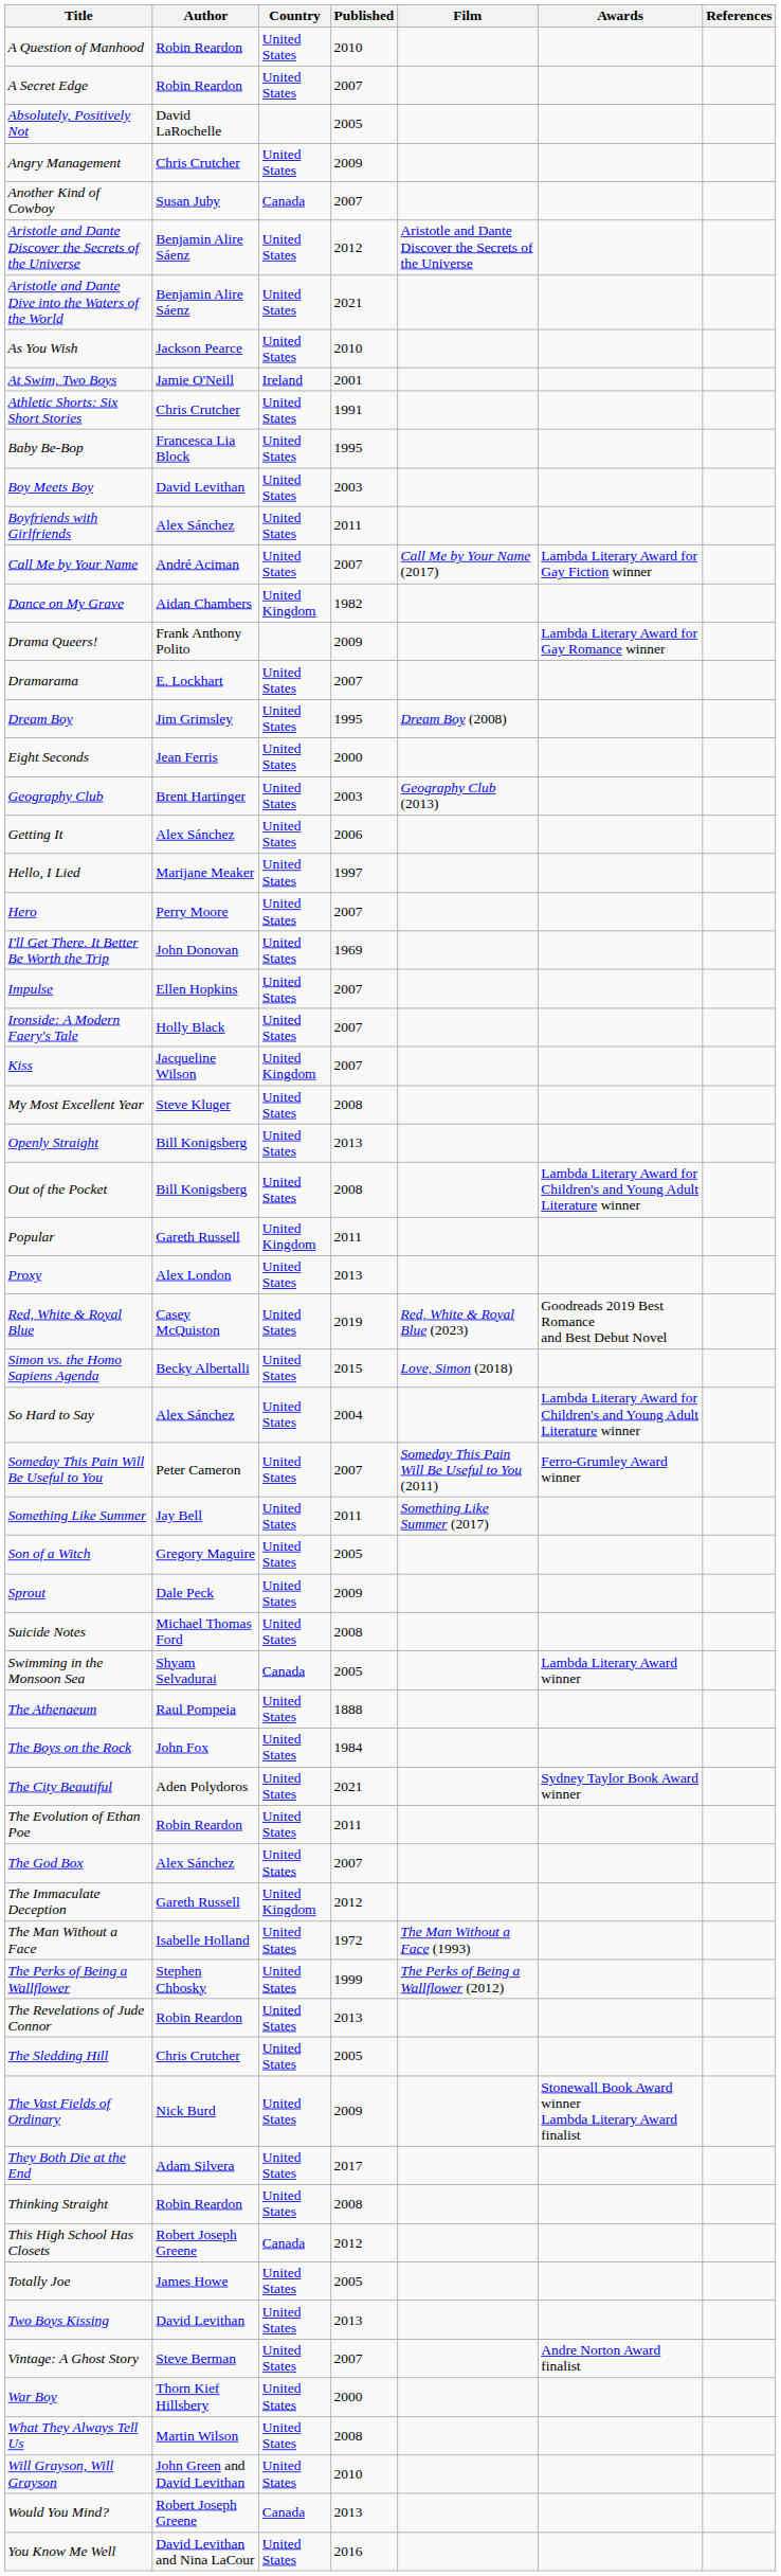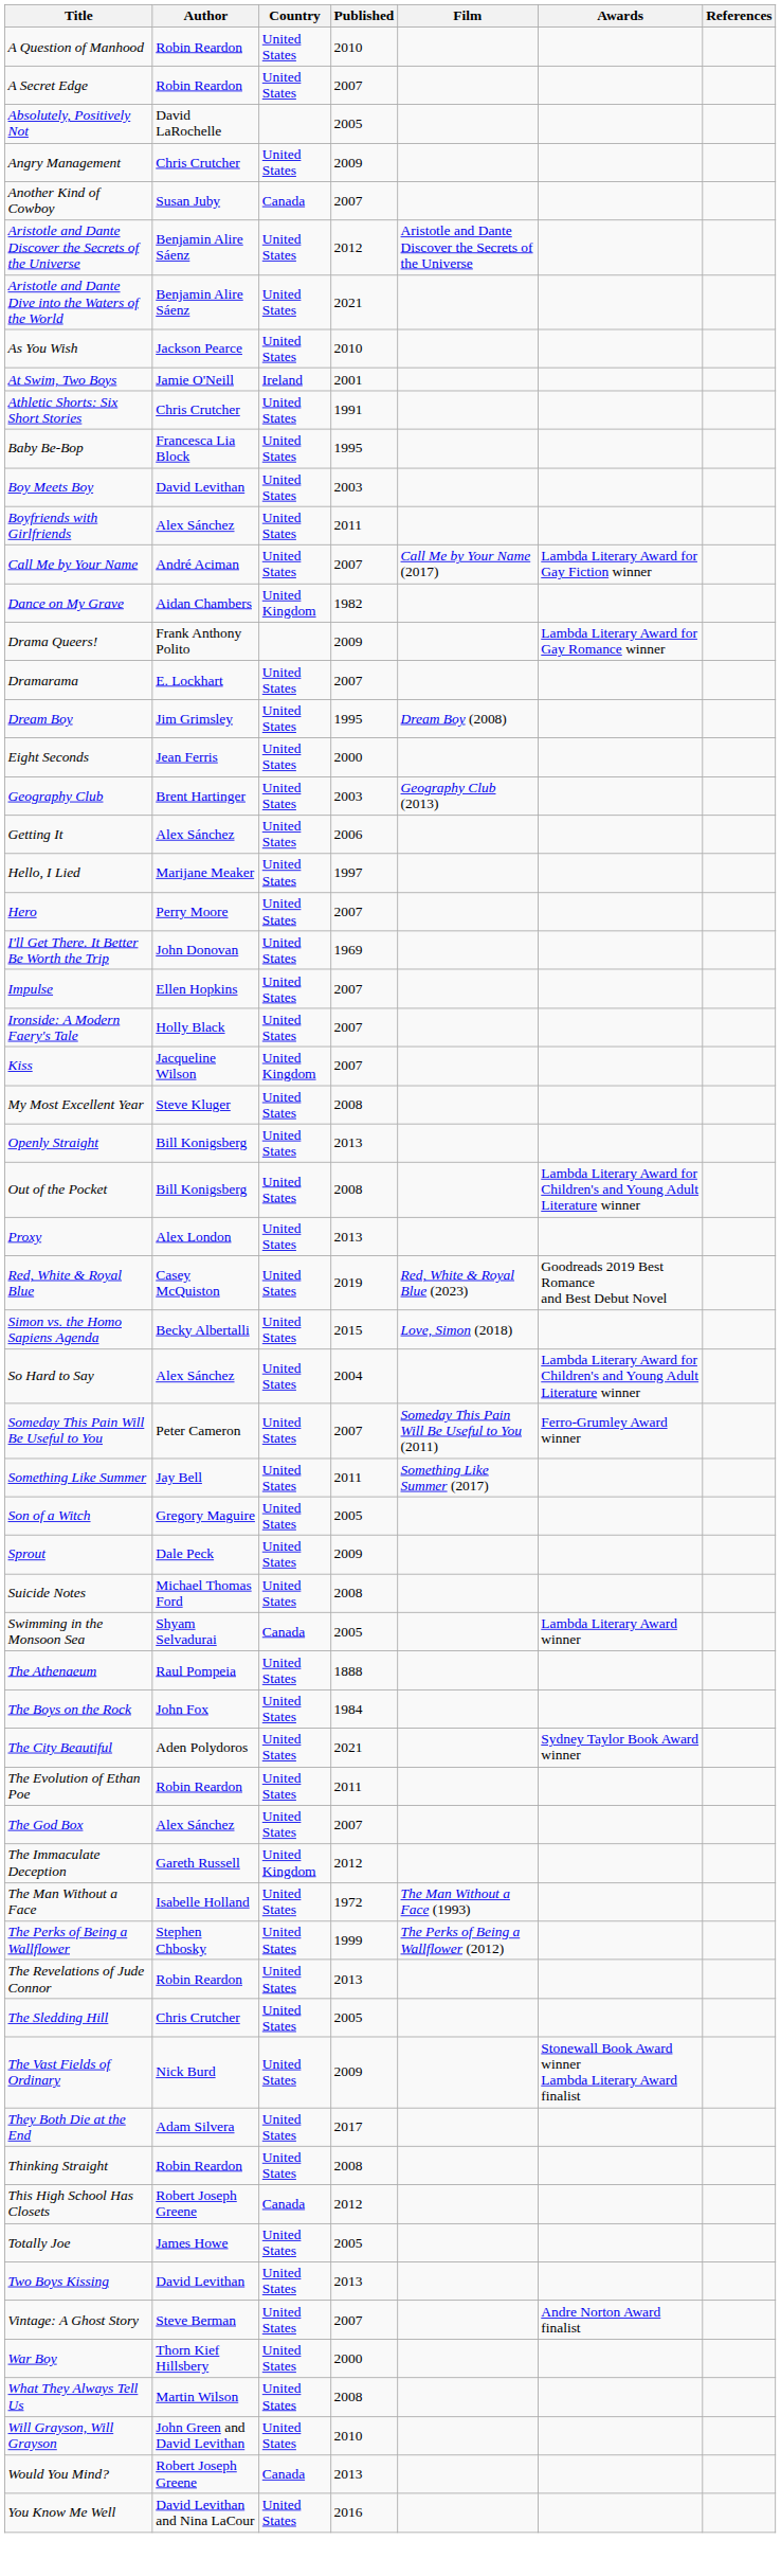 <table class="wikitable sortable">
 <tr>
 <th>Title</th>
 <th>Author</th>
 <th>Country</th>
 <th>Published</th>
 <th>Film</th>
 <th>Awards</th>
 <th>References</th>
 </tr>
 <tr>
 <td><em>A Question of Manhood</em></td>
 <td><a href='#'>Robin Reardon</a></td>
 <td><a href='#'>United States</a> </td>
 <td>2010</td>
 <td></td>
 <td></td>
 <td></td>
 </tr>
 <tr>
 <td><em>A Secret Edge</em></td>
 <td><a href='#'>Robin Reardon</a></td>
 <td><a href='#'>United States</a> </td>
 <td>2007</td>
 <td></td>
 <td></td>
 <td></td>
 </tr>
 <tr>
 <td><em><a href='#'>Absolutely, Positively Not</a></em></td>
 <td>David LaRochelle</td>
 <td></td>
 <td>2005</td>
 <td></td>
 <td></td>
 <td></td>
 </tr>
 <tr>
 <td><em>Angry Management</em></td>
 <td><a href='#'>Chris Crutcher</a></td>
 <td><a href='#'>United States</a> </td>
 <td>2009</td>
 <td></td>
 <td></td>
 <td></td>
 </tr>
 <tr>
 <td><em>Another Kind of Cowboy</em></td>
 <td><a href='#'>Susan Juby</a></td>
 <td><a href='#'>Canada</a> </td>
 <td>2007</td>
 <td></td>
 <td></td>
 <td></td>
 </tr>
 <tr>
 <td><em><a href='#'>Aristotle and Dante Discover the Secrets of the Universe</a></em></td>
 <td><a href='#'>Benjamin Alire Sáenz</a></td>
 <td><a href='#'>United States</a> </td>
 <td>2012</td>
 <td><a href='#'>Aristotle and Dante Discover the Secrets of the Universe</a></td>
 <td></td>
 <td></td>
 </tr>
 <tr>
 <td><em><a href='#'>Aristotle and Dante Dive into the Waters of the World</a></em></td>
 <td><a href='#'>Benjamin Alire Sáenz</a></td>
 <td><a href='#'>United States</a> </td>
 <td>2021</td>
 <td></td>
 <td></td>
 <td></td>
 </tr>
 <tr>
 <td><em>As You Wish</em></td>
 <td><a href='#'>Jackson Pearce</a></td>
 <td><a href='#'>United States</a> </td>
 <td>2010</td>
 <td></td>
 <td></td>
 <td></td>
 </tr>
 <tr>
 <td><em><a href='#'>At Swim, Two Boys</a></em></td>
 <td><a href='#'>Jamie O'Neill</a></td>
 <td><a href='#'>Ireland</a> </td>
 <td>2001</td>
 <td></td>
 <td></td>
 <td></td>
 </tr>
 <tr>
 <td><em><a href='#'>Athletic Shorts: Six Short Stories</a></em></td>
 <td><a href='#'>Chris Crutcher</a></td>
 <td><a href='#'>United States</a> </td>
 <td>1991</td>
 <td></td>
 <td></td>
 <td></td>
 </tr>
 <tr>
 <td><em>Baby Be-Bop</em></td>
 <td><a href='#'>Francesca Lia Block</a></td>
 <td><a href='#'>United States</a> </td>
 <td>1995</td>
 <td></td>
 <td></td>
 <td></td>
 </tr>
 <tr>
 <td><em><a href='#'>Boy Meets Boy</a></em></td>
 <td><a href='#'>David Levithan</a></td>
 <td><a href='#'>United States</a> </td>
 <td>2003</td>
 <td></td>
 <td></td>
 <td></td>
 </tr>
 <tr>
 <td><em><a href='#'>Boyfriends with Girlfriends</a></em></td>
 <td><a href='#'>Alex Sánchez</a></td>
 <td><a href='#'>United States</a> </td>
 <td>2011</td>
 <td></td>
 <td></td>
 <td></td>
 </tr>
 <tr>
 <td><em><a href='#'>Call Me by Your Name</a></em></td>
 <td><a href='#'>André Aciman</a></td>
 <td><a href='#'>United States</a> </td>
 <td>2007</td>
 <td><a href='#'><em>Call Me by Your Name</em></a> (2017)</td>
 <td><a href='#'>Lambda Literary Award for Gay Fiction</a> winner</td>
 <td></td>
 </tr>
 <tr>
 <td><em><a href='#'>Dance on My Grave</a></em></td>
 <td><a href='#'>Aidan Chambers</a></td>
 <td><a href='#'>United Kingdom</a> </td>
 <td>1982</td>
 <td></td>
 <td></td>
 <td></td>
 </tr>
 <tr>
 <td><em>Drama Queers!</em></td>
 <td>Frank Anthony Polito</td>
 <td></td>
 <td>2009</td>
 <td></td>
 <td><a href='#'>Lambda Literary Award for Gay Romance</a> winner</td>
 <td></td>
 </tr>
 <tr>
 <td><em>Dramarama</em></td>
 <td><a href='#'>E. Lockhart</a></td>
 <td><a href='#'>United States</a> </td>
 <td>2007</td>
 <td></td>
 <td></td>
 <td></td>
 </tr>
 <tr>
 <td><em><a href='#'>Dream Boy</a></em></td>
 <td><a href='#'>Jim Grimsley</a></td>
 <td><a href='#'>United States</a> </td>
 <td>1995</td>
 <td><a href='#'><em>Dream Boy</em></a> (2008)</td>
 <td></td>
 <td></td>
 </tr>
 <tr>
 <td><em>Eight Seconds</em></td>
 <td><a href='#'>Jean Ferris</a></td>
 <td><a href='#'>United States</a> </td>
 <td>2000</td>
 <td></td>
 <td></td>
 <td></td>
 </tr>
 <tr>
 <td><em><a href='#'>Geography Club</a></em></td>
 <td><a href='#'>Brent Hartinger</a></td>
 <td><a href='#'>United States</a> </td>
 <td>2003</td>
 <td><em><a href='#'>Geography Club</a></em> (2013)</td>
 <td></td>
 <td></td>
 </tr>
 <tr>
 <td><em>Getting It</em></td>
 <td><a href='#'>Alex Sánchez</a></td>
 <td><a href='#'>United States</a> </td>
 <td>2006</td>
 <td></td>
 <td></td>
 <td></td>
 </tr>
 <tr>
 <td><em>Hello, I Lied</em></td>
 <td><a href='#'>Marijane Meaker</a></td>
 <td><a href='#'>United States</a> </td>
 <td>1997</td>
 <td></td>
 <td></td>
 <td></td>
 </tr>
 <tr>
 <td><em><a href='#'>Hero</a></em></td>
 <td><a href='#'>Perry Moore</a></td>
 <td><a href='#'>United States</a> </td>
 <td>2007</td>
 <td></td>
 <td></td>
 <td></td>
 </tr>
 <tr>
 <td><em><a href='#'>I'll Get There. It Better Be Worth the Trip</a></em></td>
 <td><a href='#'>John Donovan</a></td>
 <td><a href='#'>United States</a> </td>
 <td>1969</td>
 <td></td>
 <td></td>
 <td></td>
 </tr>
 <tr>
 <td><em><a href='#'>Impulse</a></em></td>
 <td><a href='#'>Ellen Hopkins</a></td>
 <td><a href='#'>United States</a> </td>
 <td>2007</td>
 <td></td>
 <td></td>
 <td></td>
 </tr>
 <tr>
 <td><em><a href='#'>Ironside: A Modern Faery's Tale</a></em></td>
 <td><a href='#'>Holly Black</a></td>
 <td><a href='#'>United States</a> </td>
 <td>2007</td>
 <td></td>
 <td></td>
 <td></td>
 </tr>
 <tr>
 <td><em><a href='#'>Kiss</a></em></td>
 <td><a href='#'>Jacqueline Wilson</a></td>
 <td><a href='#'>United Kingdom</a> </td>
 <td>2007</td>
 <td></td>
 <td></td>
 <td></td>
 </tr>
 <tr>
 <td><em>My Most Excellent Year</em></td>
 <td><a href='#'>Steve Kluger</a></td>
 <td><a href='#'>United States</a> </td>
 <td>2008</td>
 <td></td>
 <td></td>
 <td></td>
 </tr>
 <tr>
 <td><em><a href='#'>Openly Straight</a></em></td>
 <td><a href='#'>Bill Konigsberg</a></td>
 <td><a href='#'>United States</a> </td>
 <td>2013</td>
 <td></td>
 <td></td>
 <td></td>
 </tr>
 <tr>
 <td><em>Out of the Pocket</em></td>
 <td><a href='#'>Bill Konigsberg</a></td>
 <td><a href='#'>United States</a> </td>
 <td>2008</td>
 <td></td>
 <td><a href='#'>Lambda Literary Award for Children's and Young Adult Literature</a> winner</td>
-<td></td>
-</tr>
-<tr>
-<td><em>Popular</em></td>
-<td><a href='#'>Gareth Russell</a></td>
-<td><a href='#'>United Kingdom</a> </td>
-<td>2011</td>
-<td></td>
-<td></td>
 <td></td>
 </tr>
 <tr>
 <td><em><a href='#'>Proxy</a></em></td>
 <td><a href='#'>Alex London</a></td>
 <td><a href='#'>United States</a> </td>
 <td>2013</td>
 <td></td>
 <td></td>
 <td></td>
 </tr>
 <tr>
 <td><em><a href='#'>Red, White & Royal Blue</a></em></td>
 <td><a href='#'>Casey McQuiston</a></td>
 <td><a href='#'>United States</a> </td>
 <td>2019</td>
 <td><a href='#'><em>Red, White & Royal Blue</em></a> (2023)</td>
 <td>Goodreads 2019 Best Romance<br>and Best Debut Novel</td>
 <td></td>
 </tr>
 <tr>
 <td><em><a href='#'>Simon vs. the Homo Sapiens Agenda</a></em></td>
 <td><a href='#'>Becky Albertalli</a></td>
 <td><a href='#'>United States</a> </td>
 <td>2015</td>
 <td><em><a href='#'>Love, Simon</a></em> (2018)</td>
 <td></td>
 <td></td>
 </tr>
 <tr>
 <td><em>So Hard to Say</em></td>
 <td><a href='#'>Alex Sánchez</a></td>
 <td><a href='#'>United States</a> </td>
 <td>2004</td>
 <td></td>
 <td><a href='#'>Lambda Literary Award for Children's and Young Adult Literature</a> winner</td>
 <td></td>
 </tr>
 <tr>
 <td><em><a href='#'>Someday This Pain Will Be Useful to You</a></em></td>
 <td>Peter Cameron</td>
 <td><a href='#'>United States</a> </td>
 <td>2007</td>
 <td><a href='#'><em>Someday This Pain Will Be Useful to You</em></a> (2011)</td>
 <td><a href='#'>Ferro-Grumley Award</a> winner</td>
 <td></td>
 </tr>
 <tr>
 <td><em><a href='#'>Something Like Summer</a></em></td>
 <td><a href='#'>Jay Bell</a></td>
 <td><a href='#'>United States</a> </td>
 <td>2011</td>
 <td><a href='#'><em>Something Like Summer</em></a> (2017)</td>
 <td></td>
 <td></td>
 </tr>
 <tr>
 <td><em><a href='#'>Son of a Witch</a></em></td>
 <td><a href='#'>Gregory Maguire</a></td>
 <td><a href='#'>United States</a> </td>
 <td>2005</td>
 <td></td>
 <td></td>
 <td></td>
 </tr>
 <tr>
 <td><em><a href='#'>Sprout</a></em></td>
 <td><a href='#'>Dale Peck</a></td>
 <td><a href='#'>United States</a> </td>
 <td>2009</td>
 <td></td>
 <td></td>
 <td></td>
 </tr>
 <tr>
 <td><em>Suicide Notes</em></td>
 <td><a href='#'>Michael Thomas Ford</a></td>
 <td><a href='#'>United States</a> </td>
 <td>2008</td>
 <td></td>
 <td></td>
 <td></td>
 </tr>
 <tr>
 <td><em>Swimming in the Monsoon Sea</em></td>
 <td><a href='#'>Shyam Selvadurai</a></td>
 <td><a href='#'>Canada</a> </td>
 <td>2005</td>
 <td></td>
 <td><a href='#'>Lambda Literary Award</a> winner</td>
 <td></td>
 </tr>
 <tr>
 <td><em><a href='#'>The Athenaeum</a></em></td>
 <td><a href='#'>Raul Pompeia</a></td>
 <td><a href='#'>United States</a> </td>
 <td>1888</td>
 <td></td>
 <td></td>
 <td></td>
 </tr>
 <tr>
 <td><em><a href='#'>The Boys on the Rock</a></em></td>
 <td><a href='#'>John Fox</a></td>
 <td><a href='#'>United States</a> </td>
 <td>1984</td>
 <td></td>
 <td></td>
 <td></td>
 </tr>
 <tr>
 <td><em><a href='#'>The City Beautiful</a></em></td>
 <td>Aden Polydoros</td>
 <td><a href='#'>United States</a> </td>
 <td>2021</td>
 <td></td>
 <td><a href='#'>Sydney Taylor Book Award</a> winner</td>
 <td></td>
 </tr>
 <tr>
 <td><em>The Evolution of Ethan Poe</em></td>
 <td><a href='#'>Robin Reardon</a></td>
 <td><a href='#'>United States</a> </td>
 <td>2011</td>
 <td></td>
 <td></td>
 <td></td>
 </tr>
 <tr>
 <td><em><a href='#'>The God Box</a></em></td>
 <td><a href='#'>Alex Sánchez</a></td>
 <td><a href='#'>United States</a> </td>
 <td>2007</td>
 <td></td>
 <td></td>
 <td></td>
 </tr>
 <tr>
 <td><em>The Immaculate Deception</em></td>
 <td><a href='#'>Gareth Russell</a></td>
 <td><a href='#'>United Kingdom</a> </td>
 <td>2012</td>
 <td></td>
 <td></td>
 <td></td>
 </tr>
 <tr>
 <td><em>The Man Without a Face</em></td>
 <td><a href='#'>Isabelle Holland</a></td>
 <td><a href='#'>United States</a> </td>
 <td>1972</td>
 <td><em><a href='#'>The Man Without a Face</a></em> (1993)</td>
 <td></td>
 <td></td>
 </tr>
 <tr>
 <td><em><a href='#'>The Perks of Being a Wallflower</a></em></td>
 <td><a href='#'>Stephen Chbosky</a></td>
 <td><a href='#'>United States</a> </td>
 <td>1999</td>
 <td><a href='#'><em>The Perks of Being a Wallflower</em></a> (2012)</td>
 <td></td>
 <td></td>
 </tr>
 <tr>
 <td><em>The Revelations of Jude Connor</em></td>
 <td><a href='#'>Robin Reardon</a></td>
 <td><a href='#'>United States</a> </td>
 <td>2013</td>
 <td></td>
 <td></td>
 <td></td>
 </tr>
 <tr>
 <td><em><a href='#'>The Sledding Hill</a></em></td>
 <td><a href='#'>Chris Crutcher</a></td>
 <td><a href='#'>United States</a> </td>
 <td>2005</td>
 <td></td>
 <td></td>
 <td></td>
 </tr>
 <tr>
 <td><em><a href='#'>The Vast Fields of Ordinary</a></em></td>
 <td><a href='#'>Nick Burd</a></td>
 <td><a href='#'>United States</a> </td>
 <td>2009</td>
 <td></td>
 <td><a href='#'>Stonewall Book Award</a> winner<br><a href='#'>Lambda Literary Award</a> finalist</td>
 <td></td>
 </tr>
 <tr>
 <td><em><a href='#'>They Both Die at the End</a></em></td>
 <td><a href='#'>Adam Silvera</a></td>
 <td><a href='#'>United States</a> </td>
 <td>2017</td>
 <td></td>
 <td></td>
 <td></td>
 </tr>
 <tr>
 <td><em>Thinking Straight</em></td>
 <td><a href='#'>Robin Reardon</a></td>
 <td><a href='#'>United States</a> </td>
 <td>2008</td>
 <td></td>
 <td></td>
 <td></td>
 </tr>
 <tr>
 <td><em>This High School Has Closets</em></td>
 <td><a href='#'>Robert Joseph Greene</a></td>
 <td><a href='#'>Canada</a> </td>
 <td>2012</td>
 <td></td>
 <td></td>
 <td></td>
 </tr>
 <tr>
 <td><em>Totally Joe</em></td>
 <td><a href='#'>James Howe</a></td>
 <td><a href='#'>United States</a> </td>
 <td>2005</td>
 <td></td>
 <td></td>
 <td></td>
 </tr>
 <tr>
 <td><em><a href='#'>Two Boys Kissing</a></em></td>
 <td><a href='#'>David Levithan</a></td>
 <td><a href='#'>United States</a> </td>
 <td>2013</td>
 <td></td>
 <td></td>
 <td></td>
 </tr>
 <tr>
 <td><em>Vintage: A Ghost Story</em></td>
 <td><a href='#'>Steve Berman</a></td>
 <td><a href='#'>United States</a> </td>
 <td>2007</td>
 <td></td>
 <td><a href='#'>Andre Norton Award</a> finalist</td>
 <td></td>
 </tr>
 <tr>
 <td><em><a href='#'>War Boy</a></em></td>
 <td><a href='#'>Thorn Kief Hillsbery</a></td>
 <td><a href='#'>United States</a> </td>
 <td>2000</td>
 <td></td>
 <td></td>
 <td></td>
 </tr>
 <tr>
 <td><em><a href='#'>What They Always Tell Us</a></em></td>
 <td><a href='#'>Martin Wilson</a></td>
 <td><a href='#'>United States</a> </td>
 <td>2008</td>
 <td></td>
 <td></td>
 <td></td>
 </tr>
 <tr>
 <td><em><a href='#'>Will Grayson, Will Grayson</a></em></td>
 <td><a href='#'>John Green</a> and <a href='#'>David Levithan</a></td>
 <td><a href='#'>United States</a> </td>
 <td>2010</td>
 <td></td>
 <td></td>
 <td></td>
 </tr>
 <tr>
 <td><em>Would You Mind?</em></td>
 <td><a href='#'>Robert Joseph Greene</a></td>
 <td><a href='#'>Canada</a> </td>
 <td>2013</td>
 <td></td>
 <td></td>
 <td></td>
 </tr>
 <tr>
 <td><em>You Know Me Well</em></td>
 <td><a href='#'>David Levithan</a> and Nina LaCour</td>
 <td><a href='#'>United States</a> </td>
 <td>2016</td>
 <td></td>
 <td></td>
 <td></td>
 </tr>
 </table>
